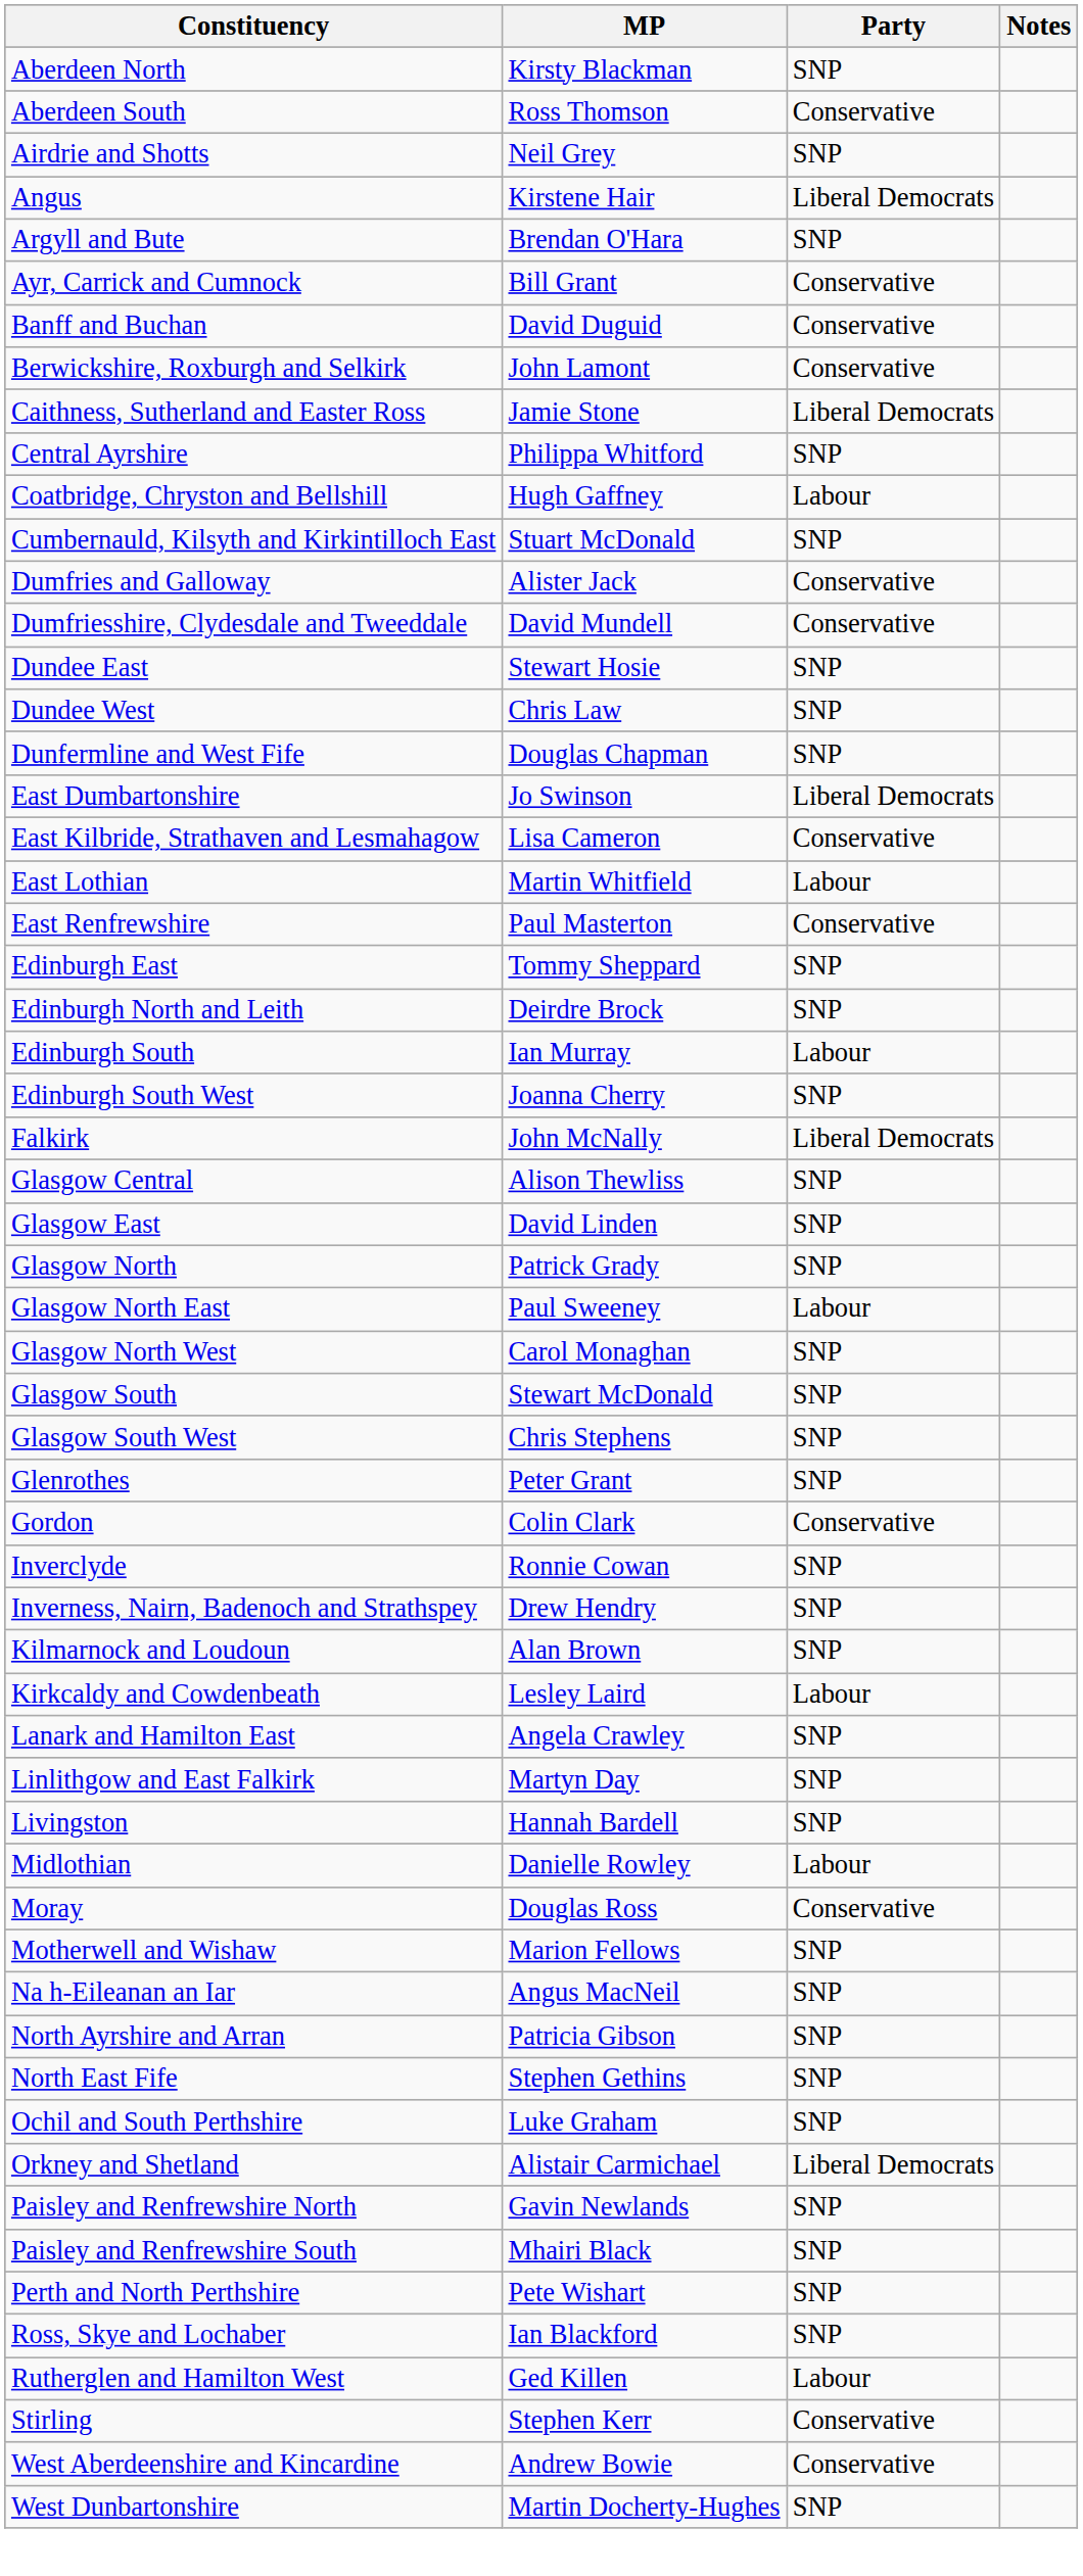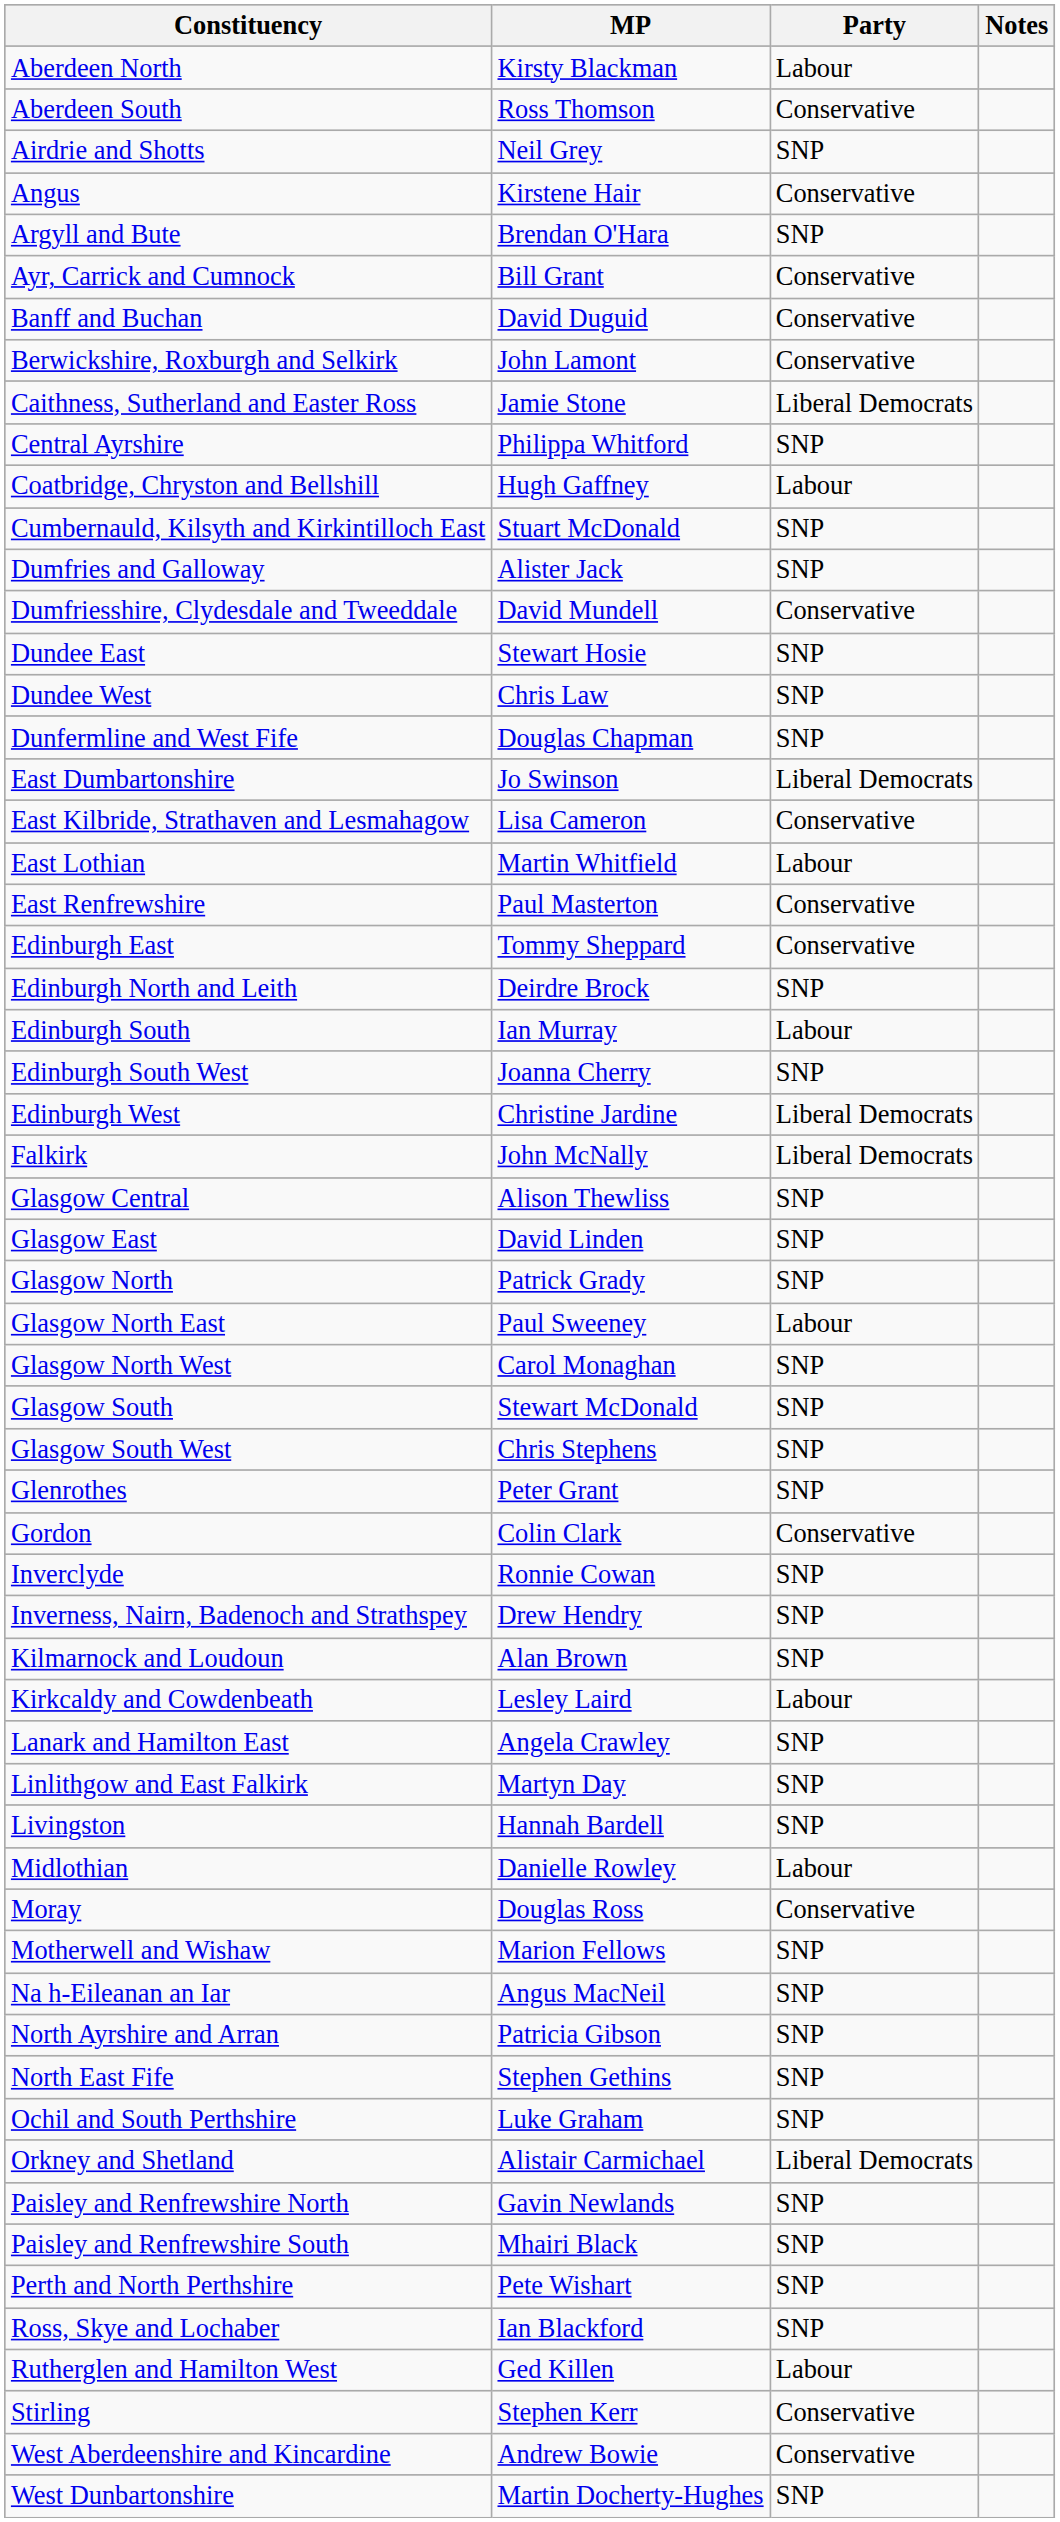 <table class="wikitable sortable">
 <tr>
 <th>Constituency</th>
 <th>MP</th>
 <th>Party</th>
 <th>Notes</th>
 </tr>
 <tr>
 <td><a href='#'>Aberdeen North</a></td>
 <td><a href='#'>Kirsty Blackman</a></td>
-<td>SNP</td>
+<td>Labour</td>
 <td></td>
 </tr>
 <tr>
 <td><a href='#'>Aberdeen South</a></td>
 <td><a href='#'>Ross Thomson</a></td>
 <td>Conservative</td>
 <td></td>
 </tr>
 <tr>
 <td><a href='#'>Airdrie and Shotts</a></td>
 <td><a href='#'>Neil Grey</a></td>
 <td>SNP</td>
 <td></td>
 </tr>
 <tr>
 <td><a href='#'>Angus</a></td>
 <td><a href='#'>Kirstene Hair</a></td>
-<td>Liberal Democrats</td>
+<td>Conservative</td>
 <td></td>
 </tr>
 <tr>
 <td><a href='#'>Argyll and Bute</a></td>
 <td><a href='#'>Brendan O'Hara</a></td>
 <td>SNP</td>
 <td></td>
 </tr>
 <tr>
 <td><a href='#'>Ayr, Carrick and Cumnock</a></td>
 <td><a href='#'>Bill Grant</a></td>
 <td>Conservative</td>
 <td></td>
 </tr>
 <tr>
 <td><a href='#'>Banff and Buchan</a></td>
 <td><a href='#'>David Duguid</a></td>
 <td>Conservative</td>
 <td></td>
 </tr>
 <tr>
 <td><a href='#'>Berwickshire, Roxburgh and Selkirk</a></td>
 <td><a href='#'>John Lamont</a></td>
 <td>Conservative</td>
 <td></td>
 </tr>
 <tr>
 <td><a href='#'>Caithness, Sutherland and Easter Ross</a></td>
 <td><a href='#'>Jamie Stone</a></td>
 <td>Liberal Democrats</td>
 <td></td>
 </tr>
 <tr>
 <td><a href='#'>Central Ayrshire</a></td>
 <td><a href='#'>Philippa Whitford</a></td>
 <td>SNP</td>
 <td></td>
 </tr>
 <tr>
 <td><a href='#'>Coatbridge, Chryston and Bellshill</a></td>
 <td><a href='#'>Hugh Gaffney</a></td>
 <td>Labour</td>
 <td></td>
 </tr>
 <tr>
 <td><a href='#'>Cumbernauld, Kilsyth and Kirkintilloch East</a></td>
 <td><a href='#'>Stuart McDonald</a></td>
 <td>SNP</td>
 <td></td>
 </tr>
 <tr>
 <td><a href='#'>Dumfries and Galloway</a></td>
 <td><a href='#'>Alister Jack</a></td>
-<td>Conservative</td>
+<td>SNP</td>
 <td></td>
 </tr>
 <tr>
 <td><a href='#'>Dumfriesshire, Clydesdale and Tweeddale</a></td>
 <td><a href='#'>David Mundell</a></td>
 <td>Conservative</td>
 <td></td>
 </tr>
 <tr>
 <td><a href='#'>Dundee East</a></td>
 <td><a href='#'>Stewart Hosie</a></td>
 <td>SNP</td>
 <td></td>
 </tr>
 <tr>
 <td><a href='#'>Dundee West</a></td>
 <td><a href='#'>Chris Law</a></td>
 <td>SNP</td>
 <td></td>
 </tr>
 <tr>
 <td><a href='#'>Dunfermline and West Fife</a></td>
 <td><a href='#'>Douglas Chapman</a></td>
 <td>SNP</td>
 <td></td>
 </tr>
 <tr>
 <td><a href='#'>East Dumbartonshire</a></td>
 <td><a href='#'>Jo Swinson</a></td>
 <td>Liberal Democrats</td>
 <td></td>
 </tr>
 <tr>
 <td><a href='#'>East Kilbride, Strathaven and Lesmahagow</a></td>
 <td><a href='#'>Lisa Cameron</a></td>
 <td>Conservative</td>
 <td></td>
 </tr>
 <tr>
 <td><a href='#'>East Lothian</a></td>
 <td><a href='#'>Martin Whitfield</a></td>
 <td>Labour</td>
 <td></td>
 </tr>
 <tr>
 <td><a href='#'>East Renfrewshire</a></td>
 <td><a href='#'>Paul Masterton</a></td>
 <td>Conservative</td>
 <td></td>
 </tr>
 <tr>
 <td><a href='#'>Edinburgh East</a></td>
 <td><a href='#'>Tommy Sheppard</a></td>
-<td>SNP</td>
+<td>Conservative</td>
 <td></td>
 </tr>
 <tr>
 <td><a href='#'>Edinburgh North and Leith</a></td>
 <td><a href='#'>Deirdre Brock</a></td>
 <td>SNP</td>
 <td></td>
 </tr>
 <tr>
 <td><a href='#'>Edinburgh South</a></td>
 <td><a href='#'>Ian Murray</a></td>
 <td>Labour</td>
 <td></td>
 </tr>
 <tr>
 <td><a href='#'>Edinburgh South West</a></td>
 <td><a href='#'>Joanna Cherry</a></td>
 <td>SNP</td>
+<td></td>
+</tr>
+<tr>
+<td><a href='#'>Edinburgh West</a></td>
+<td><a href='#'>Christine Jardine</a></td>
+<td>Liberal Democrats</td>
 <td></td>
 </tr>
 <tr>
 <td><a href='#'>Falkirk</a></td>
 <td><a href='#'>John McNally</a></td>
 <td>Liberal Democrats</td>
 <td></td>
 </tr>
 <tr>
 <td><a href='#'>Glasgow Central</a></td>
 <td><a href='#'>Alison Thewliss</a></td>
 <td>SNP</td>
 <td></td>
 </tr>
 <tr>
 <td><a href='#'>Glasgow East</a></td>
 <td><a href='#'>David Linden</a></td>
 <td>SNP</td>
 <td></td>
 </tr>
 <tr>
 <td><a href='#'>Glasgow North</a></td>
 <td><a href='#'>Patrick Grady</a></td>
 <td>SNP</td>
 <td></td>
 </tr>
 <tr>
 <td><a href='#'>Glasgow North East</a></td>
 <td><a href='#'>Paul Sweeney</a></td>
 <td>Labour</td>
 <td></td>
 </tr>
 <tr>
 <td><a href='#'>Glasgow North West</a></td>
 <td><a href='#'>Carol Monaghan</a></td>
 <td>SNP</td>
 <td></td>
 </tr>
 <tr>
 <td><a href='#'>Glasgow South</a></td>
 <td><a href='#'>Stewart McDonald</a></td>
 <td>SNP</td>
 <td></td>
 </tr>
 <tr>
 <td><a href='#'>Glasgow South West</a></td>
 <td><a href='#'>Chris Stephens</a></td>
 <td>SNP</td>
 <td></td>
 </tr>
 <tr>
 <td><a href='#'>Glenrothes</a></td>
 <td><a href='#'>Peter Grant</a></td>
 <td>SNP</td>
 <td></td>
 </tr>
 <tr>
 <td><a href='#'>Gordon</a></td>
 <td><a href='#'>Colin Clark</a></td>
 <td>Conservative</td>
 <td></td>
 </tr>
 <tr>
 <td><a href='#'>Inverclyde</a></td>
 <td><a href='#'>Ronnie Cowan</a></td>
 <td>SNP</td>
 <td></td>
 </tr>
 <tr>
 <td><a href='#'>Inverness, Nairn, Badenoch and Strathspey</a></td>
 <td><a href='#'>Drew Hendry</a></td>
 <td>SNP</td>
 <td></td>
 </tr>
 <tr>
 <td><a href='#'>Kilmarnock and Loudoun</a></td>
 <td><a href='#'>Alan Brown</a></td>
 <td>SNP</td>
 <td></td>
 </tr>
 <tr>
 <td><a href='#'>Kirkcaldy and Cowdenbeath</a></td>
 <td><a href='#'>Lesley Laird</a></td>
 <td>Labour</td>
 <td></td>
 </tr>
 <tr>
 <td><a href='#'>Lanark and Hamilton East</a></td>
 <td><a href='#'>Angela Crawley</a></td>
 <td>SNP</td>
 <td></td>
 </tr>
 <tr>
 <td><a href='#'>Linlithgow and East Falkirk</a></td>
 <td><a href='#'>Martyn Day</a></td>
 <td>SNP</td>
 <td></td>
 </tr>
 <tr>
 <td><a href='#'>Livingston</a></td>
 <td><a href='#'>Hannah Bardell</a></td>
 <td>SNP</td>
 <td></td>
 </tr>
 <tr>
 <td><a href='#'>Midlothian</a></td>
 <td><a href='#'>Danielle Rowley</a></td>
 <td>Labour</td>
 <td></td>
 </tr>
 <tr>
 <td><a href='#'>Moray</a></td>
 <td><a href='#'>Douglas Ross</a></td>
 <td>Conservative</td>
 <td></td>
 </tr>
 <tr>
 <td><a href='#'>Motherwell and Wishaw</a></td>
 <td><a href='#'>Marion Fellows</a></td>
 <td>SNP</td>
 <td></td>
 </tr>
 <tr>
 <td><a href='#'>Na h-Eileanan an Iar</a></td>
 <td><a href='#'>Angus MacNeil</a></td>
 <td>SNP</td>
 <td></td>
 </tr>
 <tr>
 <td><a href='#'>North Ayrshire and Arran</a></td>
 <td><a href='#'>Patricia Gibson</a></td>
 <td>SNP</td>
 <td></td>
 </tr>
 <tr>
 <td><a href='#'>North East Fife</a></td>
 <td><a href='#'>Stephen Gethins</a></td>
 <td>SNP</td>
 <td></td>
 </tr>
 <tr>
 <td><a href='#'>Ochil and South Perthshire</a></td>
 <td><a href='#'>Luke Graham</a></td>
 <td>SNP</td>
 <td></td>
 </tr>
 <tr>
 <td><a href='#'>Orkney and Shetland</a></td>
 <td><a href='#'>Alistair Carmichael</a></td>
 <td>Liberal Democrats</td>
 <td></td>
 </tr>
 <tr>
 <td><a href='#'>Paisley and Renfrewshire North</a></td>
 <td><a href='#'>Gavin Newlands</a></td>
 <td>SNP</td>
 <td></td>
 </tr>
 <tr>
 <td><a href='#'>Paisley and Renfrewshire South</a></td>
 <td><a href='#'>Mhairi Black</a></td>
 <td>SNP</td>
 <td></td>
 </tr>
 <tr>
 <td><a href='#'>Perth and North Perthshire</a></td>
 <td><a href='#'>Pete Wishart</a></td>
 <td>SNP</td>
 <td></td>
 </tr>
 <tr>
 <td><a href='#'>Ross, Skye and Lochaber</a></td>
 <td><a href='#'>Ian Blackford</a></td>
 <td>SNP</td>
 <td></td>
 </tr>
 <tr>
 <td><a href='#'>Rutherglen and Hamilton West</a></td>
 <td><a href='#'>Ged Killen</a></td>
 <td>Labour</td>
 <td></td>
 </tr>
 <tr>
 <td><a href='#'>Stirling</a></td>
 <td><a href='#'>Stephen Kerr</a></td>
 <td>Conservative</td>
 <td></td>
 </tr>
 <tr>
 <td><a href='#'>West Aberdeenshire and Kincardine</a></td>
 <td><a href='#'>Andrew Bowie</a></td>
 <td>Conservative</td>
 <td></td>
 </tr>
 <tr>
 <td><a href='#'>West Dunbartonshire</a></td>
 <td><a href='#'>Martin Docherty-Hughes</a></td>
 <td>SNP</td>
 <td></td>
 </tr>
 </table>
